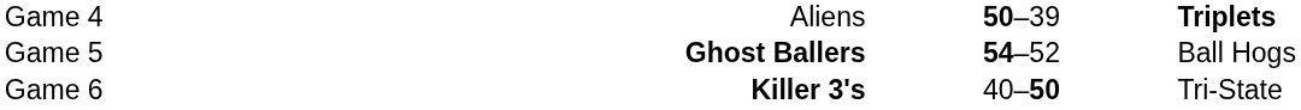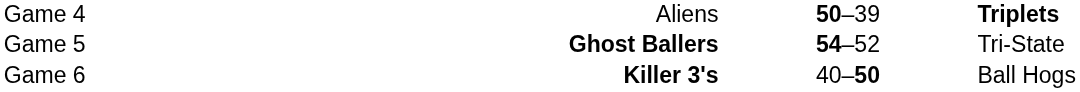 <table style="width:100%;" cellspacing="1">
 <tr>
 <th width=15%></th>
 <th width=25%></th>
 <th width=10%></th>
 <th width=25%></th>
 </tr>
 <tr style=font-size:90%>
 <td align=right>Game 4</td>
 <td align=right>Aliens</td>
 <td align=center><strong>50</strong>–39</td>
 <td><strong>Triplets</strong></td>
 <td></td>
 </tr>
 <tr style=font-size:90%>
 <td align=right>Game 5</td>
 <td align=right><strong>Ghost Ballers</strong></td>
 <td align=center><strong>54</strong>–52</td>
-<td>Ball Hogs</td>
+<td>Tri-State</td>
 <td></td>
 </tr>
 <tr style=font-size:90%>
 <td align=right>Game 6</td>
 <td align=right><strong>Killer 3's</strong></td>
 <td align=center>40–<strong>50</strong></td>
-<td>Tri-State</td>
+<td>Ball Hogs</td>
 <td></td>
 </tr>
 </table>
